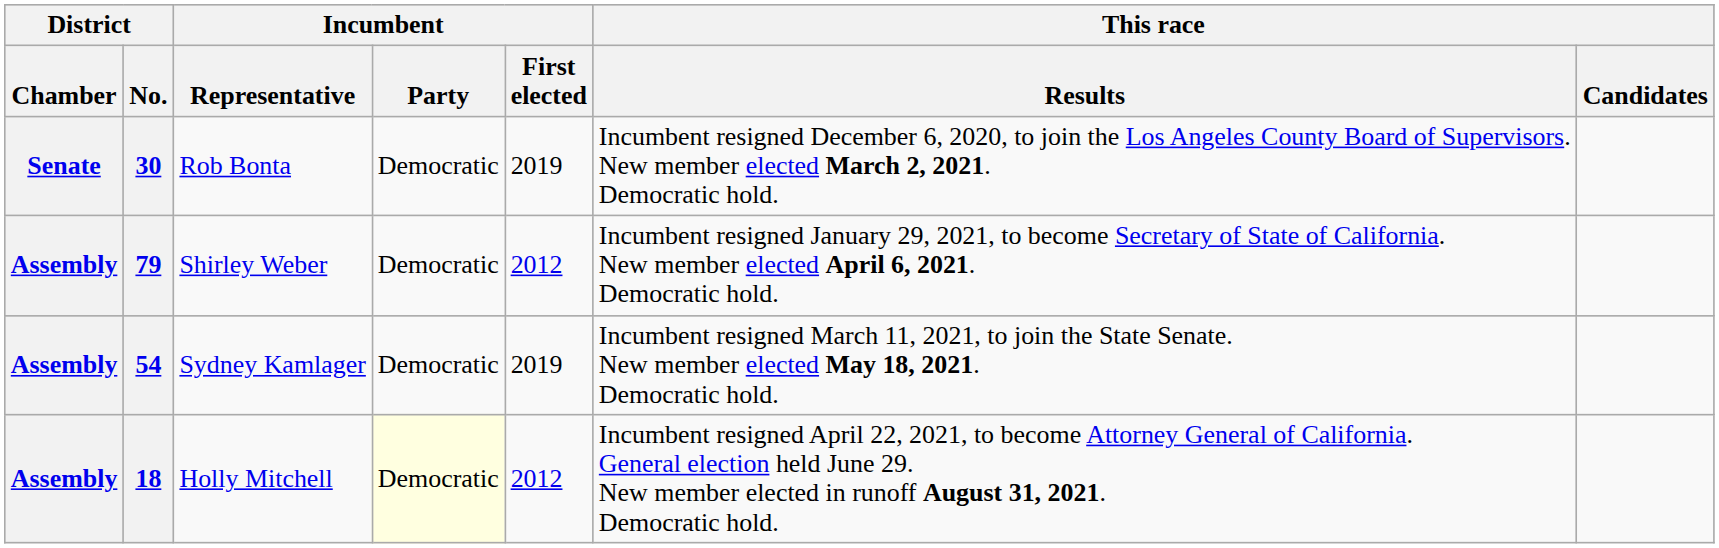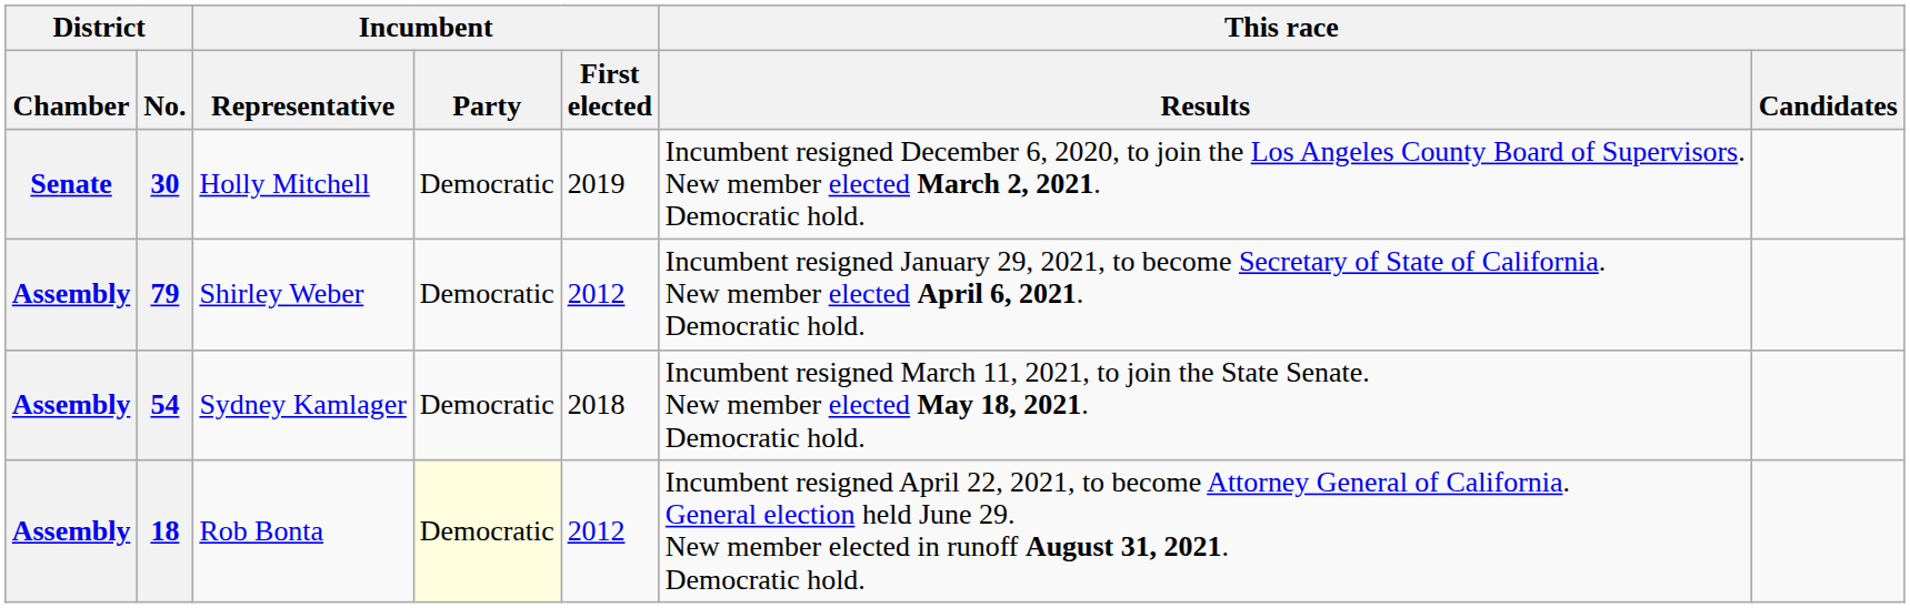 <table class="wikitable sortable">
 <tr valign=bottom>
 <th colspan="2">District</th>
 <th colspan="3">Incumbent</th>
 <th colspan="2">This race</th>
 </tr>
 <tr valign=bottom>
 <th>Chamber</th>
 <th>No.</th>
 <th>Representative</th>
 <th>Party</th>
 <th>First<br>elected</th>
 <th>Results</th>
 <th>Candidates</th>
 </tr>
 <tr>
 <th><a href='#'>Senate</a></th>
 <th><a href='#'>30</a></th>
-<td><a href='#'>Rob Bonta</a></td>
+<td><a href='#'>Holly Mitchell</a></td>
 <td>Democratic</td>
 <td>2019<br></td>
 <td>Incumbent resigned December 6, 2020, to join the <a href='#'>Los Angeles County Board of Supervisors</a>.<br>New member <a href='#'>elected</a> <strong>March 2, 2021</strong>.<br>Democratic hold.</td>
 <td nowrap></td>
 </tr>
 <tr>
 <th><a href='#'>Assembly</a></th>
 <th><a href='#'>79</a></th>
 <td><a href='#'>Shirley Weber</a></td>
 <td>Democratic</td>
 <td><a href='#'>2012</a></td>
 <td>Incumbent resigned January 29, 2021, to become <a href='#'>Secretary of State of California</a>.<br>New member <a href='#'>elected</a> <strong>April 6, 2021</strong>.<br>Democratic hold.</td>
 <td nowrap></td>
 </tr>
 <tr>
 <th><a href='#'>Assembly</a></th>
 <th><a href='#'>54</a></th>
 <td><a href='#'>Sydney Kamlager</a></td>
 <td>Democratic</td>
-<td>2019<br></td>
+<td>2018<br></td>
 <td>Incumbent resigned March 11, 2021, to join the State Senate.<br>New member <a href='#'>elected</a> <strong>May 18, 2021</strong>.<br>Democratic hold.</td>
 <td nowrap></td>
 </tr>
 <tr>
 <th><a href='#'>Assembly</a></th>
 <th><a href='#'>18</a></th>
-<td><a href='#'>Holly Mitchell</a></td>
+<td><a href='#'>Rob Bonta</a></td>
 <td style="background: lightyellow;">Democratic</td>
 <td><a href='#'>2012</a></td>
 <td>Incumbent resigned April 22, 2021, to become <a href='#'>Attorney General of California</a>.<br><a href='#'>General election</a> held June 29.<br>New member elected in runoff <strong>August 31, 2021</strong>.<br>Democratic hold.</td>
 <td nowrap></td>
 </tr>
 </table>
